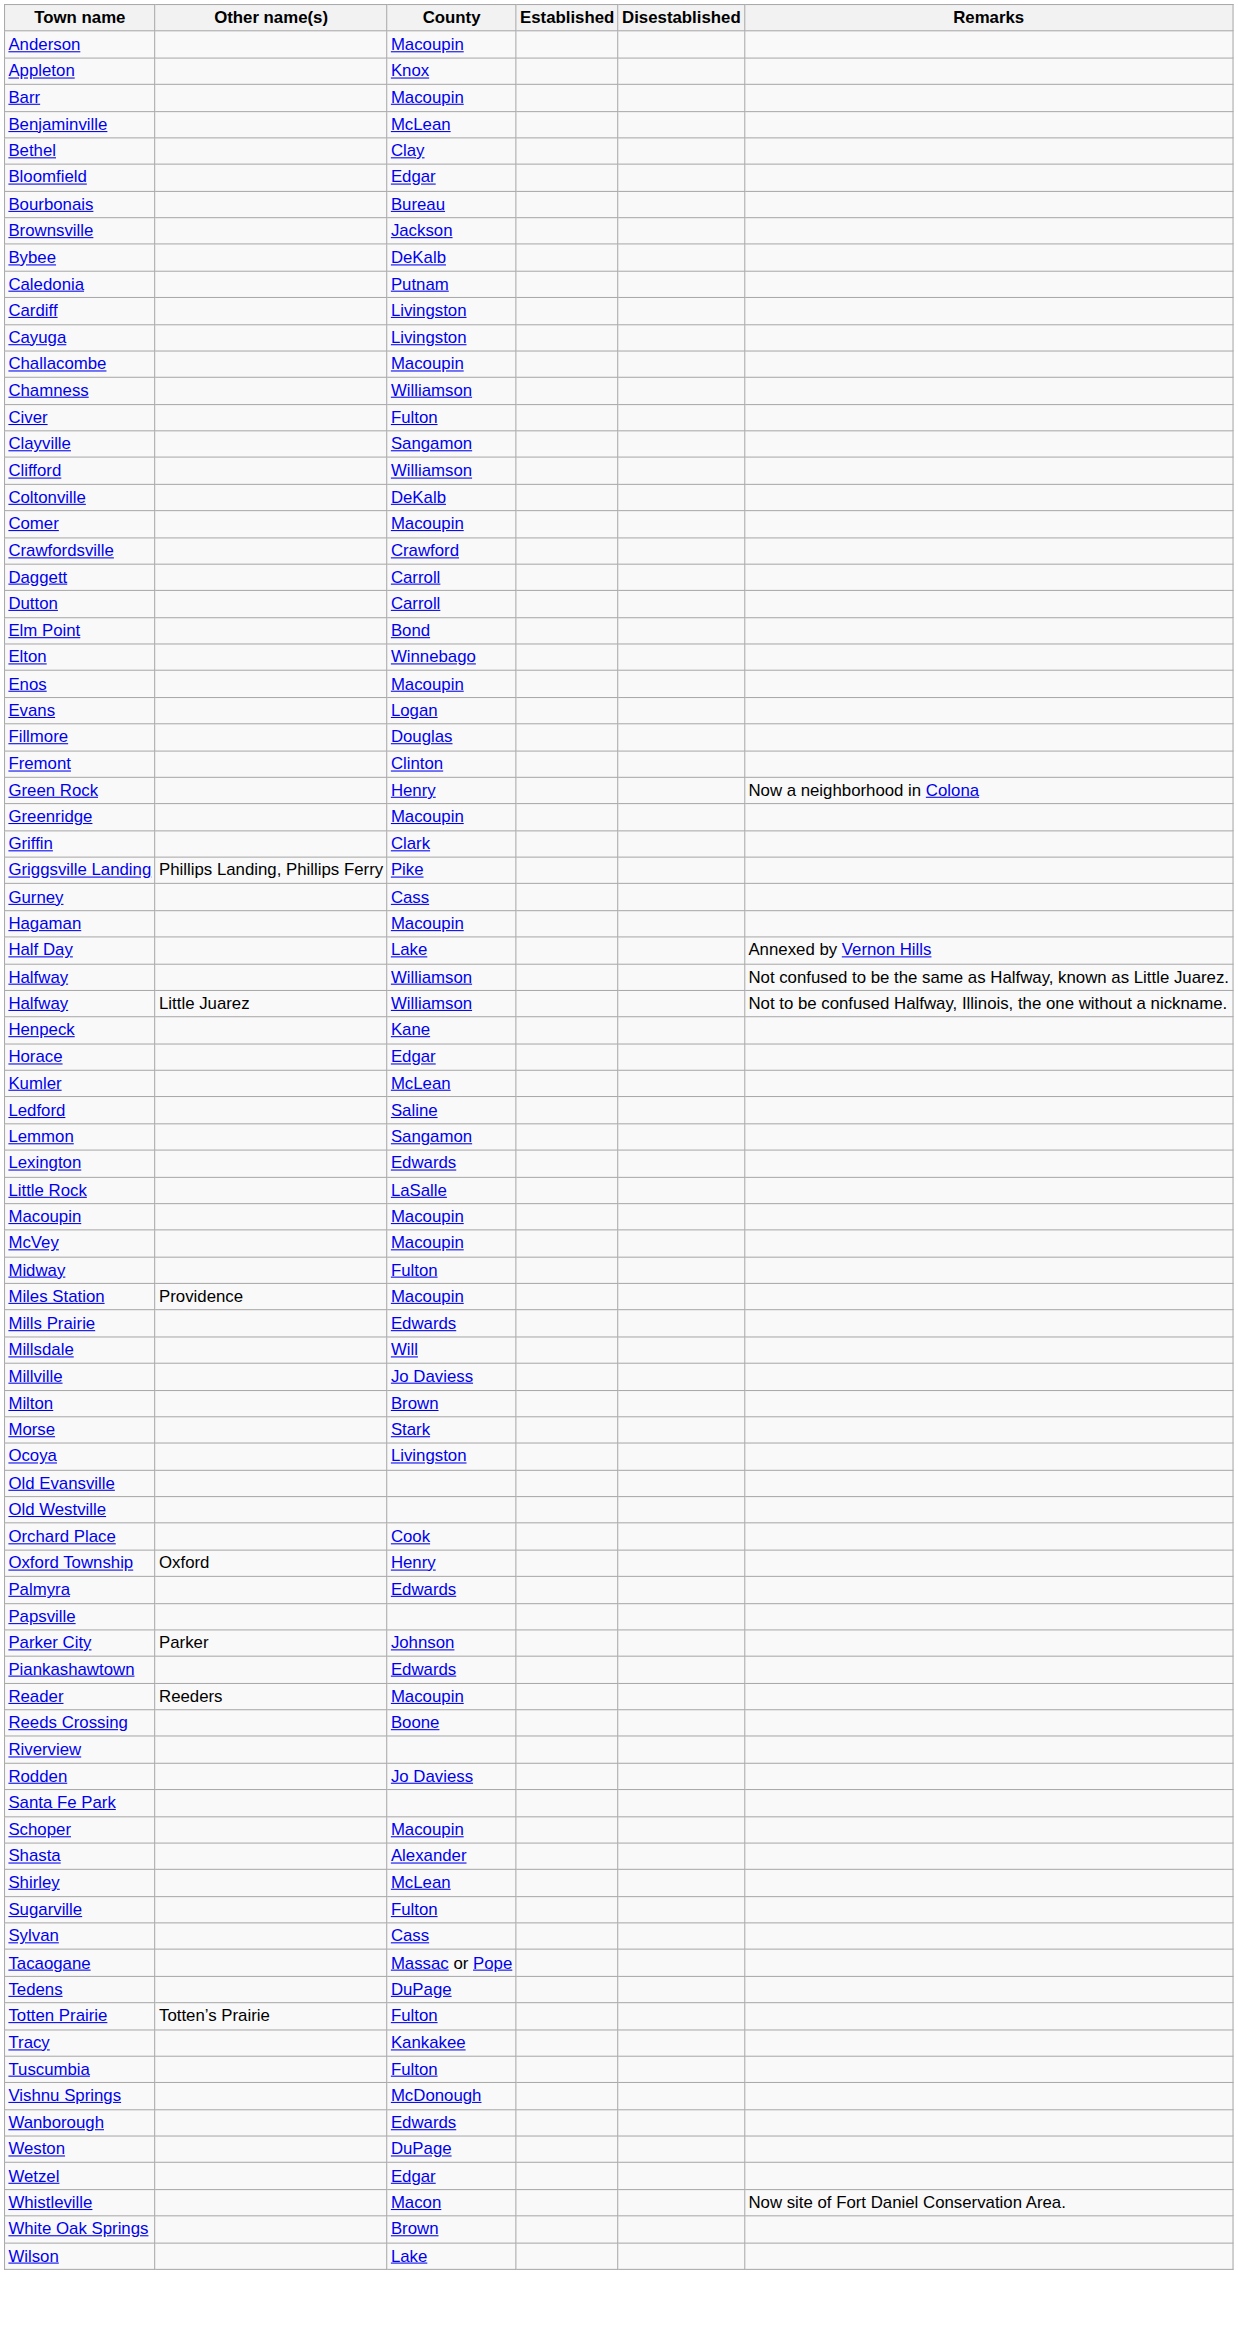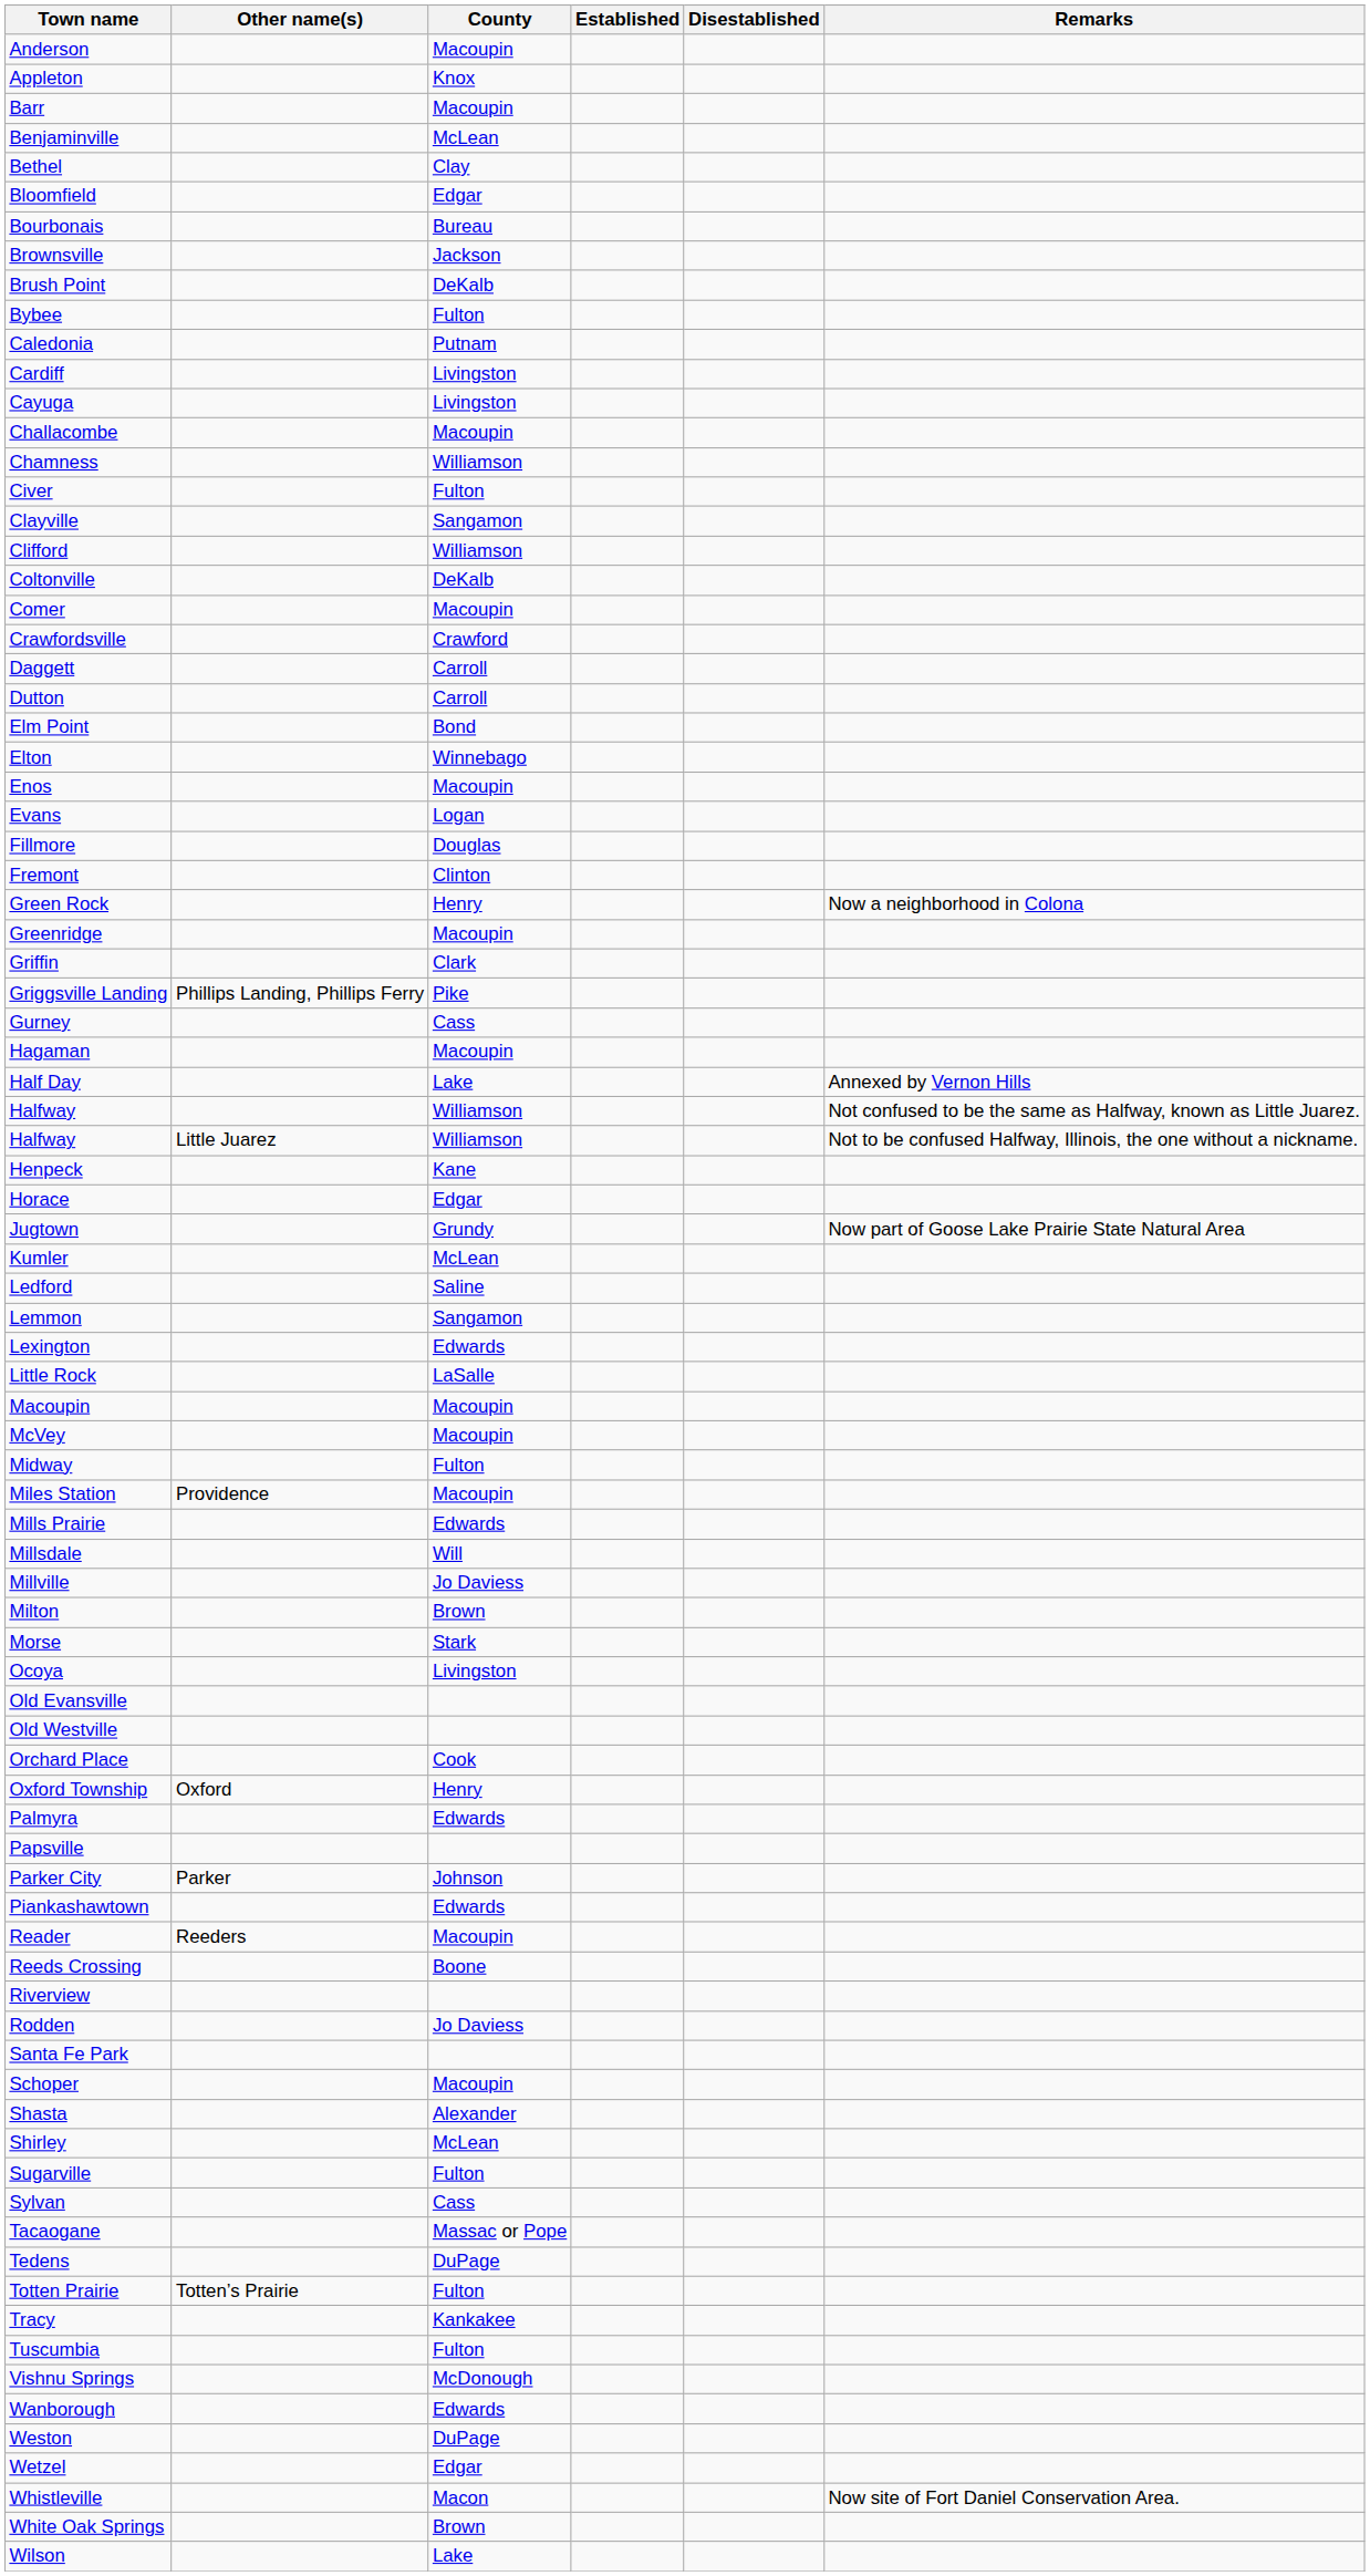 <table class="wikitable sortable">
 <tr>
 <th width="*">Town name</th>
 <th width="*">Other name(s)</th>
 <th width="*">County</th>
 <th width="*">Established</th>
 <th width="*">Disestablished</th>
 <th width="*" class="unsortable">Remarks</th>
 </tr>
 <tr>
 <td><a href='#'>Anderson</a></td>
 <td></td>
 <td><a href='#'>Macoupin</a></td>
 <td></td>
 <td></td>
 <td></td>
 </tr>
 <tr>
 <td><a href='#'>Appleton</a></td>
 <td></td>
 <td><a href='#'>Knox</a></td>
 <td></td>
 <td></td>
 <td></td>
 </tr>
 <tr>
 <td><a href='#'>Barr</a></td>
 <td></td>
 <td><a href='#'>Macoupin</a></td>
 <td></td>
 <td></td>
 <td></td>
 </tr>
 <tr>
 <td><a href='#'>Benjaminville</a></td>
 <td></td>
 <td><a href='#'>McLean</a></td>
 <td></td>
 <td></td>
 <td></td>
 </tr>
 <tr>
 <td><a href='#'>Bethel</a></td>
 <td></td>
 <td><a href='#'>Clay</a></td>
 <td></td>
 <td></td>
 <td></td>
 </tr>
 <tr>
 <td><a href='#'>Bloomfield</a></td>
 <td></td>
 <td><a href='#'>Edgar</a></td>
 <td></td>
 <td></td>
 <td></td>
 </tr>
 <tr>
 <td><a href='#'>Bourbonais</a></td>
 <td></td>
 <td><a href='#'>Bureau</a></td>
 <td></td>
 <td></td>
 <td></td>
 </tr>
 <tr>
 <td><a href='#'>Brownsville</a></td>
 <td></td>
 <td><a href='#'>Jackson</a></td>
 <td></td>
 <td></td>
 <td></td>
 </tr>
 <tr>
+<td><a href='#'>Brush Point</a></td>
+<td></td>
+<td><a href='#'>DeKalb</a></td>
+<td></td>
+<td></td>
+<td></td>
+</tr>
+<tr>
 <td><a href='#'>Bybee</a></td>
 <td></td>
-<td><a href='#'>DeKalb</a></td>
+<td><a href='#'>Fulton</a></td>
 <td></td>
 <td></td>
 <td></td>
 </tr>
 <tr>
 <td><a href='#'>Caledonia</a></td>
 <td></td>
 <td><a href='#'>Putnam</a></td>
 <td></td>
 <td></td>
 <td></td>
 </tr>
 <tr>
 <td><a href='#'>Cardiff</a></td>
 <td></td>
 <td><a href='#'>Livingston</a></td>
 <td></td>
 <td></td>
 <td></td>
 </tr>
 <tr>
 <td><a href='#'>Cayuga</a></td>
 <td></td>
 <td><a href='#'>Livingston</a></td>
 <td></td>
 <td></td>
 <td></td>
 </tr>
 <tr>
 <td><a href='#'>Challacombe</a></td>
 <td></td>
 <td><a href='#'>Macoupin</a></td>
 <td></td>
 <td></td>
 <td></td>
 </tr>
 <tr>
 <td><a href='#'>Chamness</a></td>
 <td></td>
 <td><a href='#'>Williamson</a></td>
 <td></td>
 <td></td>
 <td></td>
 </tr>
 <tr>
 <td><a href='#'>Civer</a></td>
 <td></td>
 <td><a href='#'>Fulton</a></td>
 <td></td>
 <td></td>
 <td></td>
 </tr>
 <tr>
 <td><a href='#'>Clayville</a></td>
 <td></td>
 <td><a href='#'>Sangamon</a></td>
 <td></td>
 <td></td>
 <td></td>
 </tr>
 <tr>
 <td><a href='#'>Clifford</a></td>
 <td></td>
 <td><a href='#'>Williamson</a></td>
 <td></td>
 <td></td>
 <td></td>
 </tr>
 <tr>
 <td><a href='#'>Coltonville</a></td>
 <td></td>
 <td><a href='#'>DeKalb</a></td>
 <td></td>
 <td></td>
 <td></td>
 </tr>
 <tr>
 <td><a href='#'>Comer</a></td>
 <td></td>
 <td><a href='#'>Macoupin</a></td>
 <td></td>
 <td></td>
 <td></td>
 </tr>
 <tr>
 <td><a href='#'>Crawfordsville</a></td>
 <td></td>
 <td><a href='#'>Crawford</a></td>
 <td></td>
 <td></td>
 <td></td>
 </tr>
 <tr>
 <td><a href='#'>Daggett</a></td>
 <td></td>
 <td><a href='#'>Carroll</a></td>
 <td></td>
 <td></td>
 <td></td>
 </tr>
 <tr>
 <td><a href='#'>Dutton</a></td>
 <td></td>
 <td><a href='#'>Carroll</a></td>
 <td></td>
 <td></td>
 <td></td>
 </tr>
 <tr>
 <td><a href='#'>Elm Point</a></td>
 <td></td>
 <td><a href='#'>Bond</a></td>
 <td></td>
 <td></td>
 <td></td>
 </tr>
 <tr>
 <td><a href='#'>Elton</a></td>
 <td></td>
 <td><a href='#'>Winnebago</a></td>
 <td></td>
 <td></td>
 <td></td>
 </tr>
 <tr>
 <td><a href='#'>Enos</a></td>
 <td></td>
 <td><a href='#'>Macoupin</a></td>
 <td></td>
 <td></td>
 <td></td>
 </tr>
 <tr>
 <td><a href='#'>Evans</a></td>
 <td></td>
 <td><a href='#'>Logan</a></td>
 <td></td>
 <td></td>
 <td></td>
 </tr>
 <tr>
 <td><a href='#'>Fillmore</a></td>
 <td></td>
 <td><a href='#'>Douglas</a></td>
 <td></td>
 <td></td>
 <td></td>
 </tr>
 <tr>
 <td><a href='#'>Fremont</a></td>
 <td></td>
 <td><a href='#'>Clinton</a></td>
 <td></td>
 <td></td>
 <td></td>
 </tr>
 <tr>
 <td><a href='#'>Green Rock</a></td>
 <td></td>
 <td><a href='#'>Henry</a></td>
 <td></td>
 <td></td>
 <td>Now a neighborhood in <a href='#'>Colona</a></td>
 </tr>
 <tr>
 <td><a href='#'>Greenridge</a></td>
 <td></td>
 <td><a href='#'>Macoupin</a></td>
 <td></td>
 <td></td>
 <td></td>
 </tr>
 <tr>
 <td><a href='#'>Griffin</a></td>
 <td></td>
 <td><a href='#'>Clark</a></td>
 <td></td>
 <td></td>
 <td></td>
 </tr>
 <tr>
 <td><a href='#'>Griggsville Landing</a></td>
 <td>Phillips Landing, Phillips Ferry</td>
 <td><a href='#'>Pike</a></td>
 <td></td>
 <td></td>
 <td></td>
 </tr>
 <tr>
 <td><a href='#'>Gurney</a></td>
 <td></td>
 <td><a href='#'>Cass</a></td>
 <td></td>
 <td></td>
 <td></td>
 </tr>
 <tr>
 <td><a href='#'>Hagaman</a></td>
 <td></td>
 <td><a href='#'>Macoupin</a></td>
 <td></td>
 <td></td>
 <td></td>
 </tr>
 <tr>
 <td><a href='#'>Half Day</a></td>
 <td></td>
 <td><a href='#'>Lake</a></td>
 <td></td>
 <td></td>
 <td>Annexed by <a href='#'>Vernon Hills</a></td>
 </tr>
 <tr>
 <td><a href='#'>Halfway</a></td>
 <td></td>
 <td><a href='#'>Williamson</a></td>
 <td></td>
 <td></td>
 <td>Not confused to be the same as Halfway, known as Little Juarez.</td>
 </tr>
 <tr>
 <td><a href='#'>Halfway</a></td>
 <td>Little Juarez</td>
 <td><a href='#'>Williamson</a></td>
 <td></td>
 <td></td>
 <td>Not to be confused Halfway, Illinois, the one without a nickname.</td>
 </tr>
 <tr>
 <td><a href='#'>Henpeck</a></td>
 <td></td>
 <td><a href='#'>Kane</a></td>
 <td></td>
 <td></td>
 <td></td>
 </tr>
 <tr>
 <td><a href='#'>Horace</a></td>
 <td></td>
 <td><a href='#'>Edgar</a></td>
 <td></td>
 <td></td>
 <td></td>
+</tr>
+<tr>
+<td><a href='#'>Jugtown</a></td>
+<td></td>
+<td><a href='#'>Grundy</a></td>
+<td></td>
+<td></td>
+<td>Now part of Goose Lake Prairie State Natural Area</td>
 </tr>
 <tr>
 <td><a href='#'>Kumler</a></td>
 <td></td>
 <td><a href='#'>McLean</a></td>
 <td></td>
 <td></td>
 <td></td>
 </tr>
 <tr>
 <td><a href='#'>Ledford</a></td>
 <td></td>
 <td><a href='#'>Saline</a></td>
 <td></td>
 <td></td>
 <td></td>
 </tr>
 <tr>
 <td><a href='#'>Lemmon</a></td>
 <td></td>
 <td><a href='#'>Sangamon</a></td>
 <td></td>
 <td></td>
 <td></td>
 </tr>
 <tr>
 <td><a href='#'>Lexington</a></td>
 <td></td>
 <td><a href='#'>Edwards</a></td>
 <td></td>
 <td></td>
 <td></td>
 </tr>
 <tr>
 <td><a href='#'>Little Rock</a></td>
 <td></td>
 <td><a href='#'>LaSalle</a></td>
 <td></td>
 <td></td>
 <td></td>
 </tr>
 <tr>
 <td><a href='#'>Macoupin</a></td>
 <td></td>
 <td><a href='#'>Macoupin</a></td>
 <td></td>
 <td></td>
 <td></td>
 </tr>
 <tr>
 <td><a href='#'>McVey</a></td>
 <td></td>
 <td><a href='#'>Macoupin</a></td>
 <td></td>
 <td></td>
 <td></td>
 </tr>
 <tr>
 <td><a href='#'>Midway</a></td>
 <td></td>
 <td><a href='#'>Fulton</a></td>
 <td></td>
 <td></td>
 <td></td>
 </tr>
 <tr>
 <td><a href='#'>Miles Station</a></td>
 <td>Providence</td>
 <td><a href='#'>Macoupin</a></td>
 <td></td>
 <td></td>
 <td></td>
 </tr>
 <tr>
 <td><a href='#'>Mills Prairie</a></td>
 <td></td>
 <td><a href='#'>Edwards</a></td>
 <td></td>
 <td></td>
 <td></td>
 </tr>
 <tr>
 <td><a href='#'>Millsdale</a></td>
 <td></td>
 <td><a href='#'>Will</a></td>
 <td></td>
 <td></td>
 <td></td>
 </tr>
 <tr>
 <td><a href='#'>Millville</a></td>
 <td></td>
 <td><a href='#'>Jo Daviess</a></td>
 <td></td>
 <td></td>
 <td></td>
 </tr>
 <tr>
 <td><a href='#'>Milton</a></td>
 <td></td>
 <td><a href='#'>Brown</a></td>
 <td></td>
 <td></td>
 <td></td>
 </tr>
 <tr>
 <td><a href='#'>Morse</a></td>
 <td></td>
 <td><a href='#'>Stark</a></td>
 <td></td>
 <td></td>
 <td></td>
 </tr>
 <tr>
 <td><a href='#'>Ocoya</a></td>
 <td></td>
 <td><a href='#'>Livingston</a></td>
 <td></td>
 <td></td>
 <td></td>
 </tr>
 <tr>
 <td><a href='#'>Old Evansville</a></td>
 <td></td>
 <td></td>
 <td></td>
 <td></td>
 <td></td>
 </tr>
 <tr>
 <td><a href='#'>Old Westville</a></td>
 <td></td>
 <td></td>
 <td></td>
 <td></td>
 <td></td>
 </tr>
 <tr>
 <td><a href='#'>Orchard Place</a></td>
 <td></td>
 <td><a href='#'>Cook</a></td>
 <td></td>
 <td></td>
 <td></td>
 </tr>
 <tr>
 <td><a href='#'>Oxford Township</a></td>
 <td>Oxford</td>
 <td><a href='#'>Henry</a></td>
 <td></td>
 <td></td>
 <td></td>
 </tr>
 <tr>
 <td><a href='#'>Palmyra</a></td>
 <td></td>
 <td><a href='#'>Edwards</a></td>
 <td></td>
 <td></td>
 <td></td>
 </tr>
 <tr>
 <td><a href='#'>Papsville</a></td>
 <td></td>
 <td></td>
 <td></td>
 <td></td>
 <td></td>
 </tr>
 <tr>
 <td><a href='#'>Parker City</a></td>
 <td>Parker</td>
 <td><a href='#'>Johnson</a></td>
 <td></td>
 <td></td>
 <td></td>
 </tr>
 <tr>
 <td><a href='#'>Piankashawtown</a></td>
 <td></td>
 <td><a href='#'>Edwards</a></td>
 <td></td>
 <td></td>
 <td></td>
 </tr>
 <tr>
 <td><a href='#'>Reader</a></td>
 <td>Reeders</td>
 <td><a href='#'>Macoupin</a></td>
 <td></td>
 <td></td>
 <td></td>
 </tr>
 <tr>
 <td><a href='#'>Reeds Crossing</a></td>
 <td></td>
 <td><a href='#'>Boone</a></td>
 <td></td>
 <td></td>
 <td></td>
 </tr>
 <tr>
 <td><a href='#'>Riverview</a></td>
 <td></td>
 <td></td>
 <td></td>
 <td></td>
 <td></td>
 </tr>
 <tr>
 <td><a href='#'>Rodden</a></td>
 <td></td>
 <td><a href='#'>Jo Daviess</a></td>
 <td></td>
 <td></td>
 <td></td>
 </tr>
 <tr>
 <td><a href='#'>Santa Fe Park</a></td>
 <td></td>
 <td></td>
 <td></td>
 <td></td>
 <td></td>
 </tr>
 <tr>
 <td><a href='#'>Schoper</a></td>
 <td></td>
 <td><a href='#'>Macoupin</a></td>
 <td></td>
 <td></td>
 <td></td>
 </tr>
 <tr>
 <td><a href='#'>Shasta</a></td>
 <td></td>
 <td><a href='#'>Alexander</a></td>
 <td></td>
 <td></td>
 <td></td>
 </tr>
 <tr>
 <td><a href='#'>Shirley</a></td>
 <td></td>
 <td><a href='#'>McLean</a></td>
 <td></td>
 <td></td>
 <td></td>
 </tr>
 <tr>
 <td><a href='#'>Sugarville</a></td>
 <td></td>
 <td><a href='#'>Fulton</a></td>
 <td></td>
 <td></td>
 <td></td>
 </tr>
 <tr>
 <td><a href='#'>Sylvan</a></td>
 <td></td>
 <td><a href='#'>Cass</a></td>
 <td></td>
 <td></td>
 <td></td>
 </tr>
 <tr>
 <td><a href='#'>Tacaogane</a></td>
 <td></td>
 <td><a href='#'>Massac</a> or <a href='#'>Pope</a></td>
 <td></td>
 <td></td>
 <td></td>
 </tr>
 <tr>
 <td><a href='#'>Tedens</a></td>
 <td></td>
 <td><a href='#'>DuPage</a></td>
 <td></td>
 <td></td>
 <td></td>
 </tr>
 <tr>
 <td><a href='#'>Totten Prairie</a></td>
 <td>Totten’s Prairie</td>
 <td><a href='#'>Fulton</a></td>
 <td></td>
 <td></td>
 <td></td>
 </tr>
 <tr>
 <td><a href='#'>Tracy</a></td>
 <td></td>
 <td><a href='#'>Kankakee</a></td>
 <td></td>
 <td></td>
 <td></td>
 </tr>
 <tr>
 <td><a href='#'>Tuscumbia</a></td>
 <td></td>
 <td><a href='#'>Fulton</a></td>
 <td></td>
 <td></td>
 <td></td>
 </tr>
 <tr>
 <td><a href='#'>Vishnu Springs</a></td>
 <td></td>
 <td><a href='#'>McDonough</a></td>
 <td></td>
 <td></td>
 <td></td>
 </tr>
 <tr>
 <td><a href='#'>Wanborough</a></td>
 <td></td>
 <td><a href='#'>Edwards</a></td>
 <td></td>
 <td></td>
 <td></td>
 </tr>
 <tr>
 <td><a href='#'>Weston</a></td>
 <td></td>
 <td><a href='#'>DuPage</a></td>
 <td></td>
 <td></td>
 <td></td>
 </tr>
 <tr>
 <td><a href='#'>Wetzel</a></td>
 <td></td>
 <td><a href='#'>Edgar</a></td>
 <td></td>
 <td></td>
 <td></td>
 </tr>
 <tr>
 <td><a href='#'>Whistleville</a></td>
 <td></td>
 <td><a href='#'>Macon</a></td>
 <td></td>
 <td></td>
 <td>Now site of Fort Daniel Conservation Area.</td>
 </tr>
 <tr>
 <td><a href='#'>White Oak Springs</a></td>
 <td></td>
 <td><a href='#'>Brown</a></td>
 <td></td>
 <td></td>
 <td></td>
 </tr>
 <tr>
 <td><a href='#'>Wilson</a></td>
 <td></td>
 <td><a href='#'>Lake</a></td>
 <td></td>
 <td></td>
 <td></td>
 </tr>
 </table>
